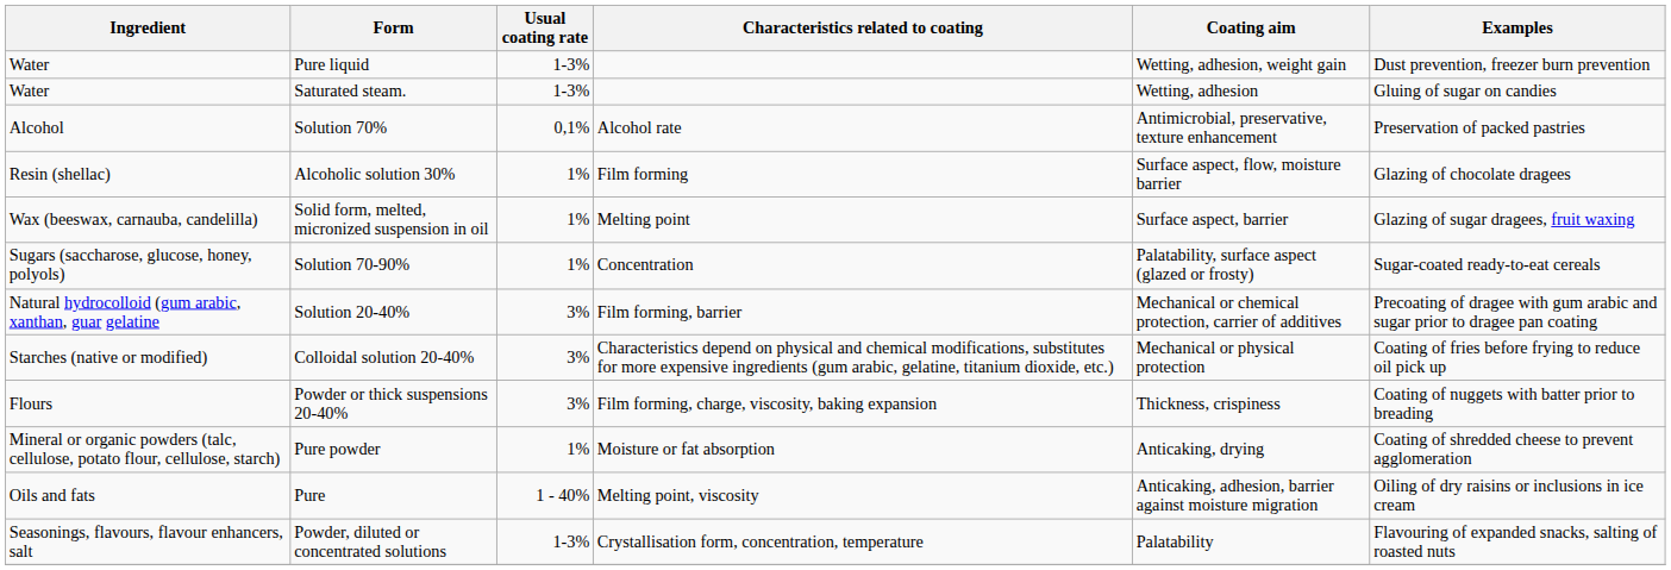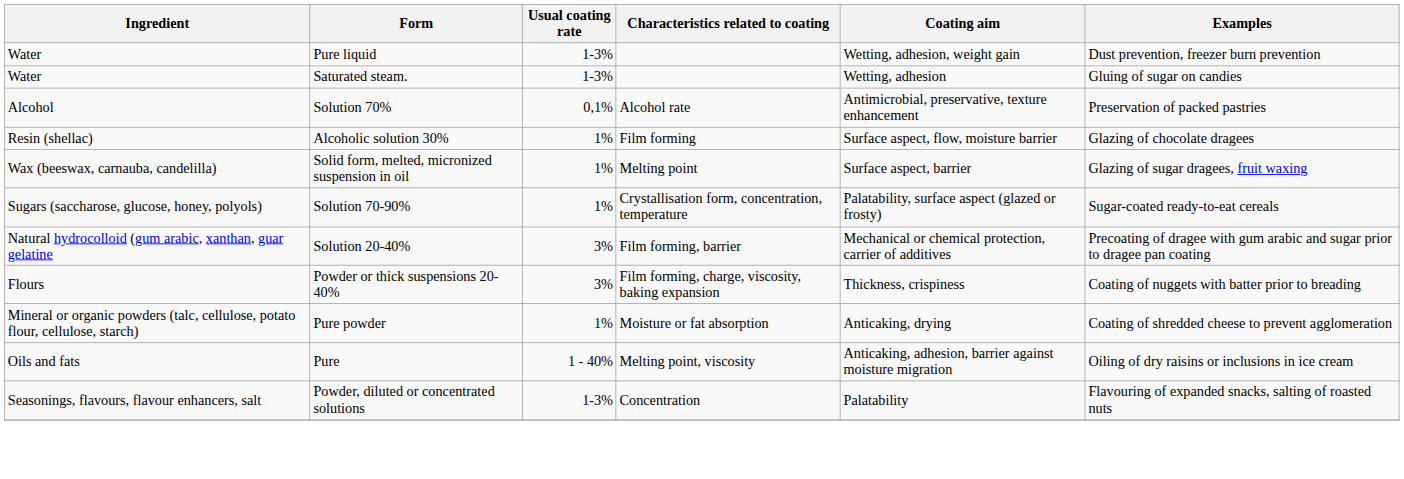 <table class="wikitable">
 <tr>
 <th>Ingredient</th>
 <th>Form</th>
 <th>Usual coating rate</th>
 <th>Characteristics related to coating</th>
 <th>Coating aim</th>
 <th>Examples</th>
 </tr>
 <tr>
 <td>Water</td>
 <td>Pure liquid</td>
 <td align="right">1-3%</td>
 <td></td>
 <td>Wetting, adhesion, weight gain</td>
 <td>Dust prevention, freezer burn prevention</td>
 </tr>
 <tr>
 <td>Water</td>
 <td>Saturated steam.</td>
 <td align="right">1-3%</td>
 <td></td>
 <td>Wetting, adhesion</td>
 <td>Gluing of sugar on candies</td>
 </tr>
 <tr>
 <td>Alcohol</td>
 <td>Solution 70%</td>
 <td align="right">0,1%</td>
 <td>Alcohol rate</td>
 <td>Antimicrobial, preservative, texture enhancement</td>
 <td>Preservation of packed pastries</td>
 </tr>
 <tr>
 <td>Resin (shellac)</td>
 <td>Alcoholic solution 30%</td>
 <td align="right">1%</td>
 <td>Film forming</td>
 <td>Surface aspect, flow, moisture barrier</td>
 <td>Glazing of chocolate dragees</td>
 </tr>
 <tr>
 <td>Wax (beeswax, carnauba, candelilla)</td>
 <td>Solid form, melted, micronized suspension in oil</td>
 <td align="right">1%</td>
 <td>Melting point</td>
 <td>Surface aspect, barrier</td>
 <td>Glazing of sugar dragees, <a href='#'>fruit waxing</a></td>
 </tr>
 <tr>
 <td>Sugars (saccharose, glucose, honey, polyols)</td>
 <td>Solution 70-90%</td>
 <td align="right">1%</td>
-<td>Concentration</td>
+<td>Crystallisation form, concentration, temperature</td>
 <td>Palatability, surface aspect (glazed or frosty)</td>
 <td>Sugar-coated ready-to-eat cereals</td>
 </tr>
 <tr>
 <td>Natural <a href='#'>hydrocolloid</a> (<a href='#'>gum arabic</a>, <a href='#'>xanthan</a>, <a href='#'>guar</a> <a href='#'>gelatine</a></td>
 <td>Solution 20-40%</td>
 <td align="right">3%</td>
 <td>Film forming, barrier</td>
 <td>Mechanical or chemical protection, carrier of additives</td>
 <td>Precoating of dragee with gum arabic and sugar prior to dragee pan coating</td>
-</tr>
-<tr>
-<td>Starches (native or modified)</td>
-<td>Colloidal solution 20-40%</td>
-<td align="right">3%</td>
-<td>Characteristics depend on physical and chemical modifications, substitutes for more expensive ingredients (gum arabic, gelatine, titanium dioxide, etc.)</td>
-<td>Mechanical or physical protection</td>
-<td>Coating of fries before frying to reduce oil pick up</td>
 </tr>
 <tr>
 <td>Flours</td>
 <td>Powder or thick suspensions 20-40%</td>
 <td align="right">3%</td>
 <td>Film forming, charge, viscosity, baking expansion</td>
 <td>Thickness, crispiness</td>
 <td>Coating of nuggets with batter prior to breading</td>
 </tr>
 <tr>
 <td>Mineral or organic powders (talc, cellulose, potato flour, cellulose, starch)</td>
 <td>Pure powder</td>
 <td align="right">1%</td>
 <td>Moisture or fat absorption</td>
 <td>Anticaking, drying</td>
 <td>Coating of shredded cheese to prevent agglomeration</td>
 </tr>
 <tr>
 <td>Oils and fats</td>
 <td>Pure</td>
 <td align="right">1 - 40%</td>
 <td>Melting point, viscosity</td>
 <td>Anticaking, adhesion, barrier against moisture migration</td>
 <td>Oiling of dry raisins or inclusions in ice cream</td>
 </tr>
 <tr>
 <td>Seasonings, flavours, flavour enhancers, salt</td>
 <td>Powder, diluted or concentrated solutions</td>
 <td align="right">1-3%</td>
-<td>Crystallisation form, concentration, temperature</td>
+<td>Concentration</td>
 <td>Palatability</td>
 <td>Flavouring of expanded snacks, salting of roasted nuts</td>
 </tr>
 <tr>
 </tr>
 </table>
